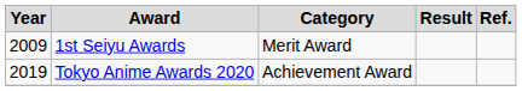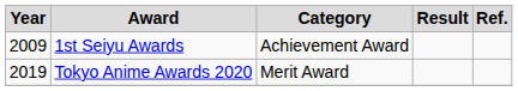 <table class="wikitable">
 <tr>
 <th style="background-color: #dcdcdc">Year</th>
 <th style="background-color: #dcdcdc">Award</th>
 <th style="background-color: #dcdcdc">Category</th>
 <th style="background-color: #dcdcdc">Result</th>
 <th style="background-color: #dcdcdc">Ref.</th>
 </tr>
 <tr>
 <td>2009</td>
 <td><a href='#'>1st Seiyu Awards</a></td>
-<td>Merit Award</td>
+<td>Achievement Award</td>
 <td></td>
 <td></td>
 </tr>
 <tr>
 <td>2019</td>
 <td><a href='#'>Tokyo Anime Awards 2020</a></td>
-<td>Achievement Award</td>
+<td>Merit Award</td>
 <td></td>
 <td></td>
 </tr>
 <tr>
 </tr>
 </table>
